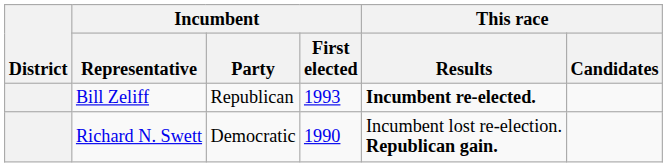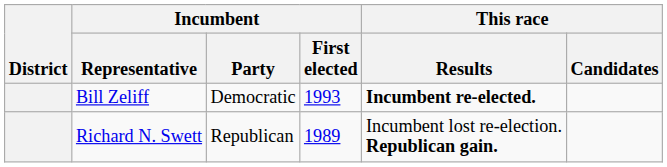 <table class=wikitable>
 <tr valign=bottom>
 <th rowspan=2>District</th>
 <th colspan=3>Incumbent</th>
 <th colspan=2>This race</th>
 </tr>
 <tr valign=bottom>
 <th>Representative</th>
 <th>Party</th>
 <th>First<br>elected</th>
 <th>Results</th>
 <th>Candidates</th>
 </tr>
 <tr>
 <th></th>
 <td><a href='#'>Bill Zeliff</a></td>
-<td>Republican</td>
+<td>Democratic</td>
 <td><a href='#'>1993</a></td>
 <td><strong>Incumbent re-elected.</strong></td>
 <td nowrap></td>
 </tr>
 <tr>
 <th></th>
 <td><a href='#'>Richard N. Swett</a></td>
-<td>Democratic</td>
-<td><a href='#'>1990</a></td>
+<td>Republican</td>
+<td><a href='#'>1989</a></td>
 <td>Incumbent lost re-election.<br><strong>Republican gain.</strong></td>
 <td nowrap></td>
 </tr>
 </table>
